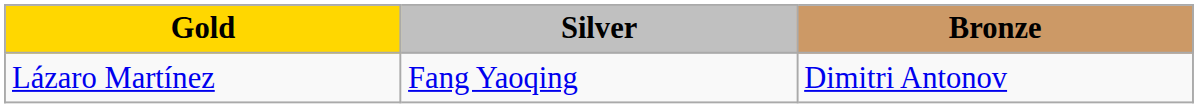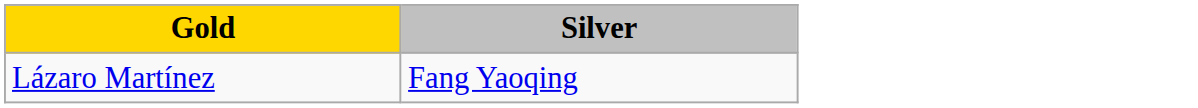 <table class="wikitable" style="text-align:left">
 <tr align="center">
 <td width=200 bgcolor=gold><strong>Gold</strong></td>
 <td width=200 bgcolor=silver><strong>Silver</strong></td>
-<td width=200 bgcolor=CC9966><strong>Bronze</strong></td>
 </tr>
 <tr>
 <td><a href='#'>Lázaro Martínez</a><br></td>
 <td><a href='#'>Fang Yaoqing</a><br></td>
-<td><a href='#'>Dimitri Antonov</a><br></td>
 </tr>
 </table>
